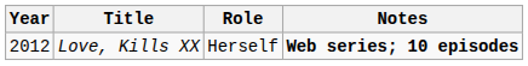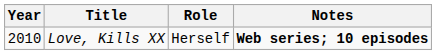 <table class="wikitable">
 <tr>
 <th>Year</th>
 <th>Title</th>
 <th>Role</th>
 <th class="unsortable">Notes</th>
 </tr>
 <tr>
-<td>2012</td>
+<td>2010</td>
 <td><em>Love, Kills XX</em></td>
 <td>Herself</td>
 <td><strong>Web series; 10 episodes</strong></td>
 </tr>
 </table>
